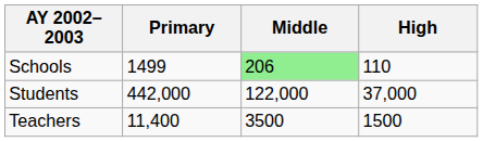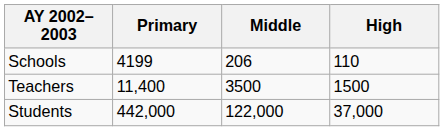 <table class="wikitable">
 <tr>
 <th style="width:100px;">AY 2002–2003</th>
 <th style="width:100px;">Primary</th>
 <th style="width:100px;">Middle</th>
 <th style="width:100px;">High</th>
 </tr>
 <tr>
 <td>Schools</td>
-<td>1499</td>
-<td style="background: lightgreen;">206</td>
+<td>4199</td>
+<td>206</td>
 <td>110</td>
+</tr>
+<tr>
+<td>Teachers</td>
+<td>11,400</td>
+<td>3500</td>
+<td>1500</td>
 </tr>
 <tr>
 <td>Students</td>
 <td>442,000</td>
 <td>122,000</td>
 <td>37,000</td>
 </tr>
-<tr>
-<td>Teachers</td>
-<td>11,400</td>
-<td>3500</td>
-<td>1500</td>
-</tr>
 </table>
